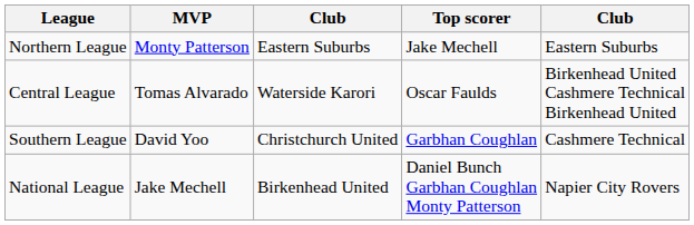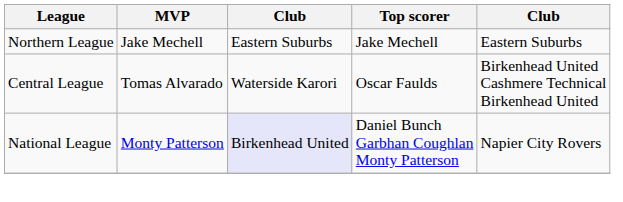 <table class="wikitable">
 <tr>
 <th>League</th>
 <th>MVP</th>
 <th>Club</th>
 <th>Top scorer</th>
 <th>Club</th>
 </tr>
 <tr>
 <td>Northern League</td>
-<td> <a href='#'>Monty Patterson</a></td>
+<td> Jake Mechell</td>
 <td>Eastern Suburbs</td>
 <td> Jake Mechell</td>
 <td>Eastern Suburbs</td>
 </tr>
 <tr>
 <td>Central League</td>
 <td> Tomas Alvarado</td>
 <td>Waterside Karori</td>
 <td> Oscar Faulds</td>
 <td>Birkenhead United<br>Cashmere Technical<br>Birkenhead United</td>
 </tr>
 <tr>
-<td>Southern League</td>
-<td> David Yoo</td>
-<td>Christchurch United</td>
-<td> <a href='#'>Garbhan Coughlan</a></td>
-<td>Cashmere Technical</td>
-</tr>
-<tr>
 <td>National League</td>
-<td> Jake Mechell</td>
-<td>Birkenhead United</td>
+<td> <a href='#'>Monty Patterson</a></td>
+<td style="background: lavender;">Birkenhead United</td>
 <td> Daniel Bunch<br><a href='#'>Garbhan Coughlan</a><br> <a href='#'>Monty Patterson</a></td>
 <td>Napier City Rovers</td>
 </tr>
 <tr>
 </tr>
 </table>
